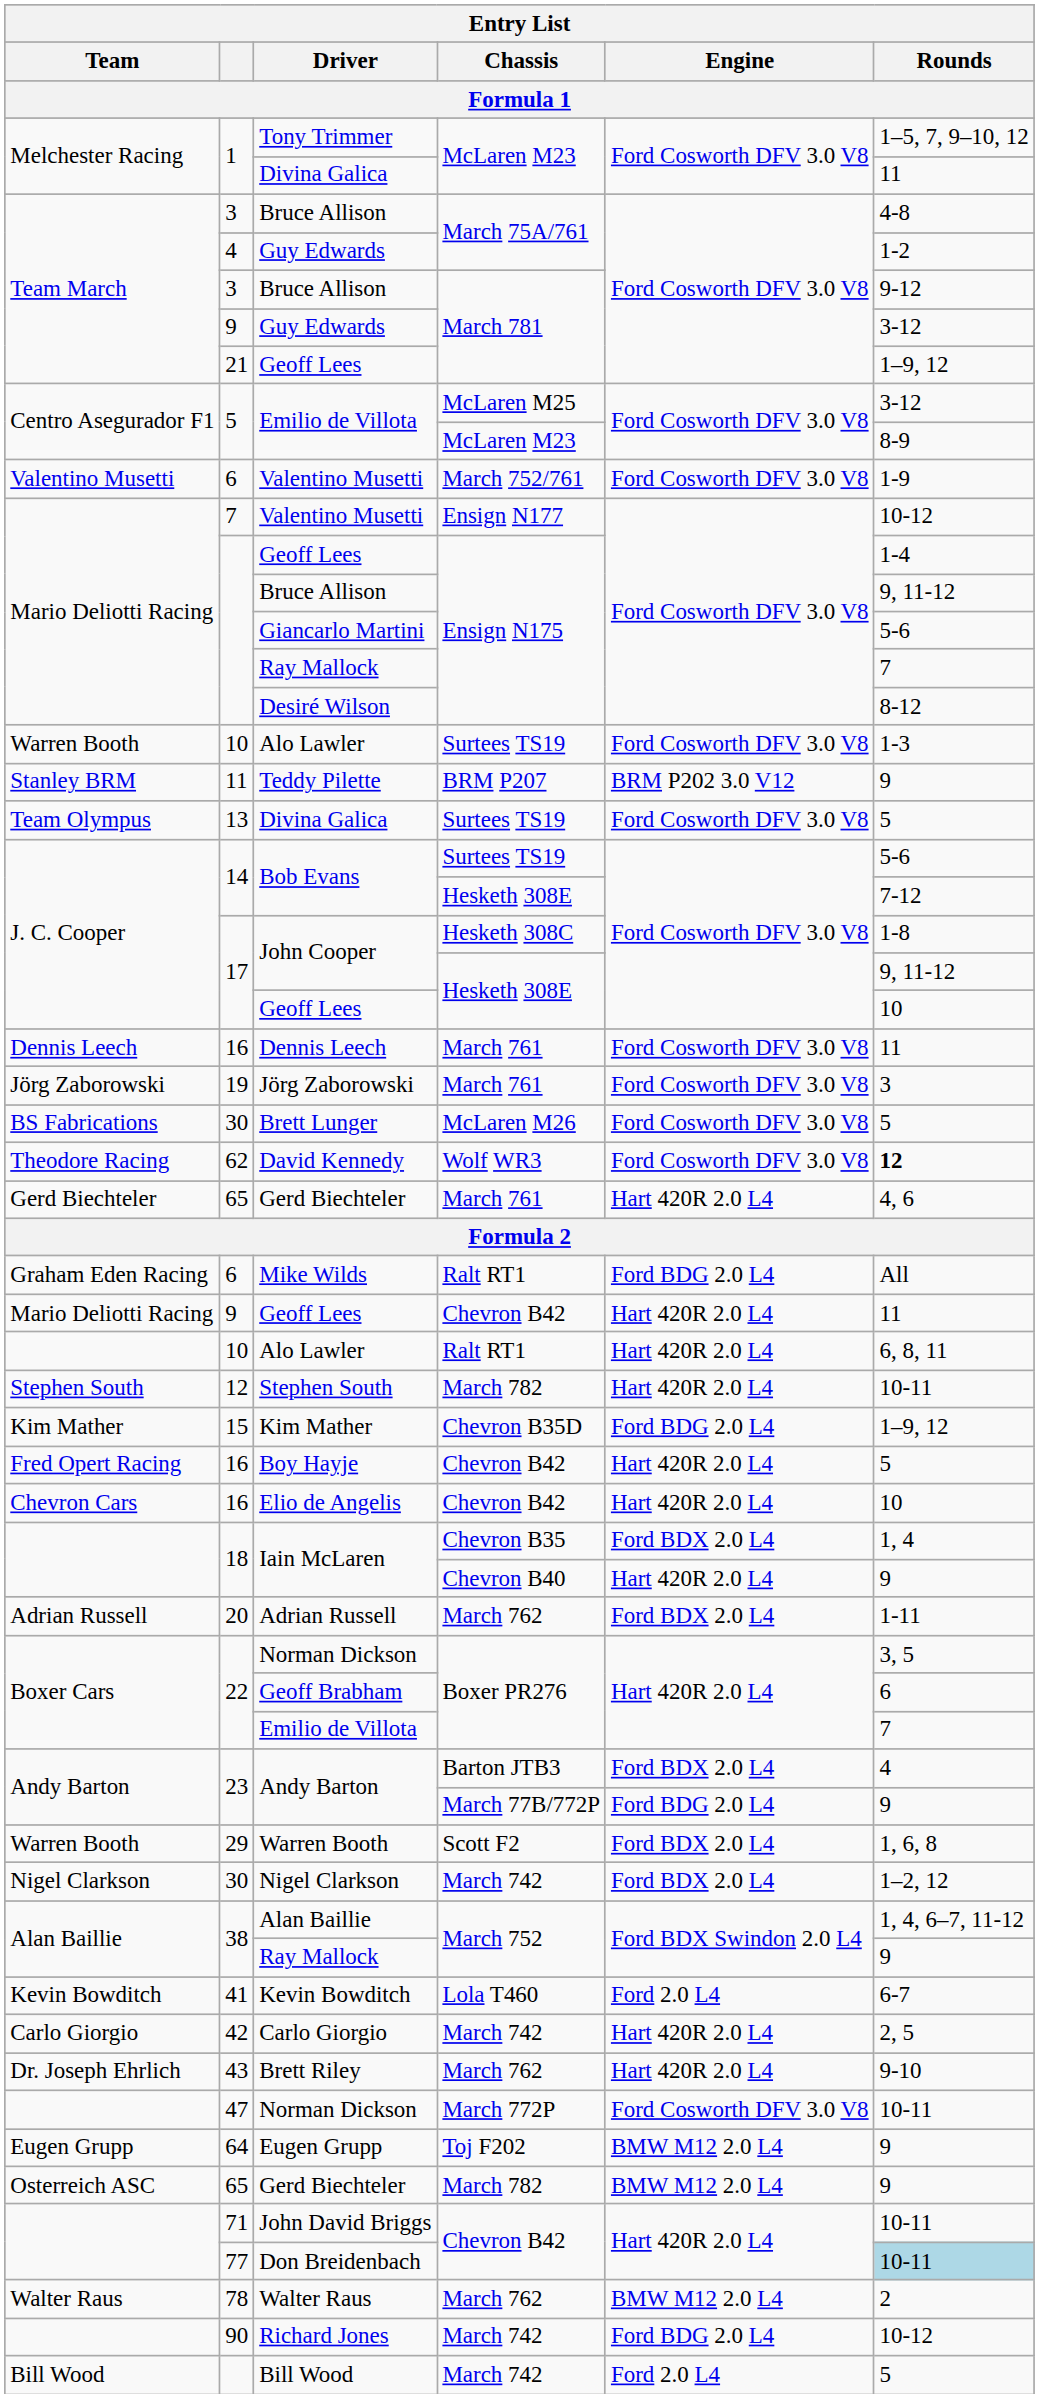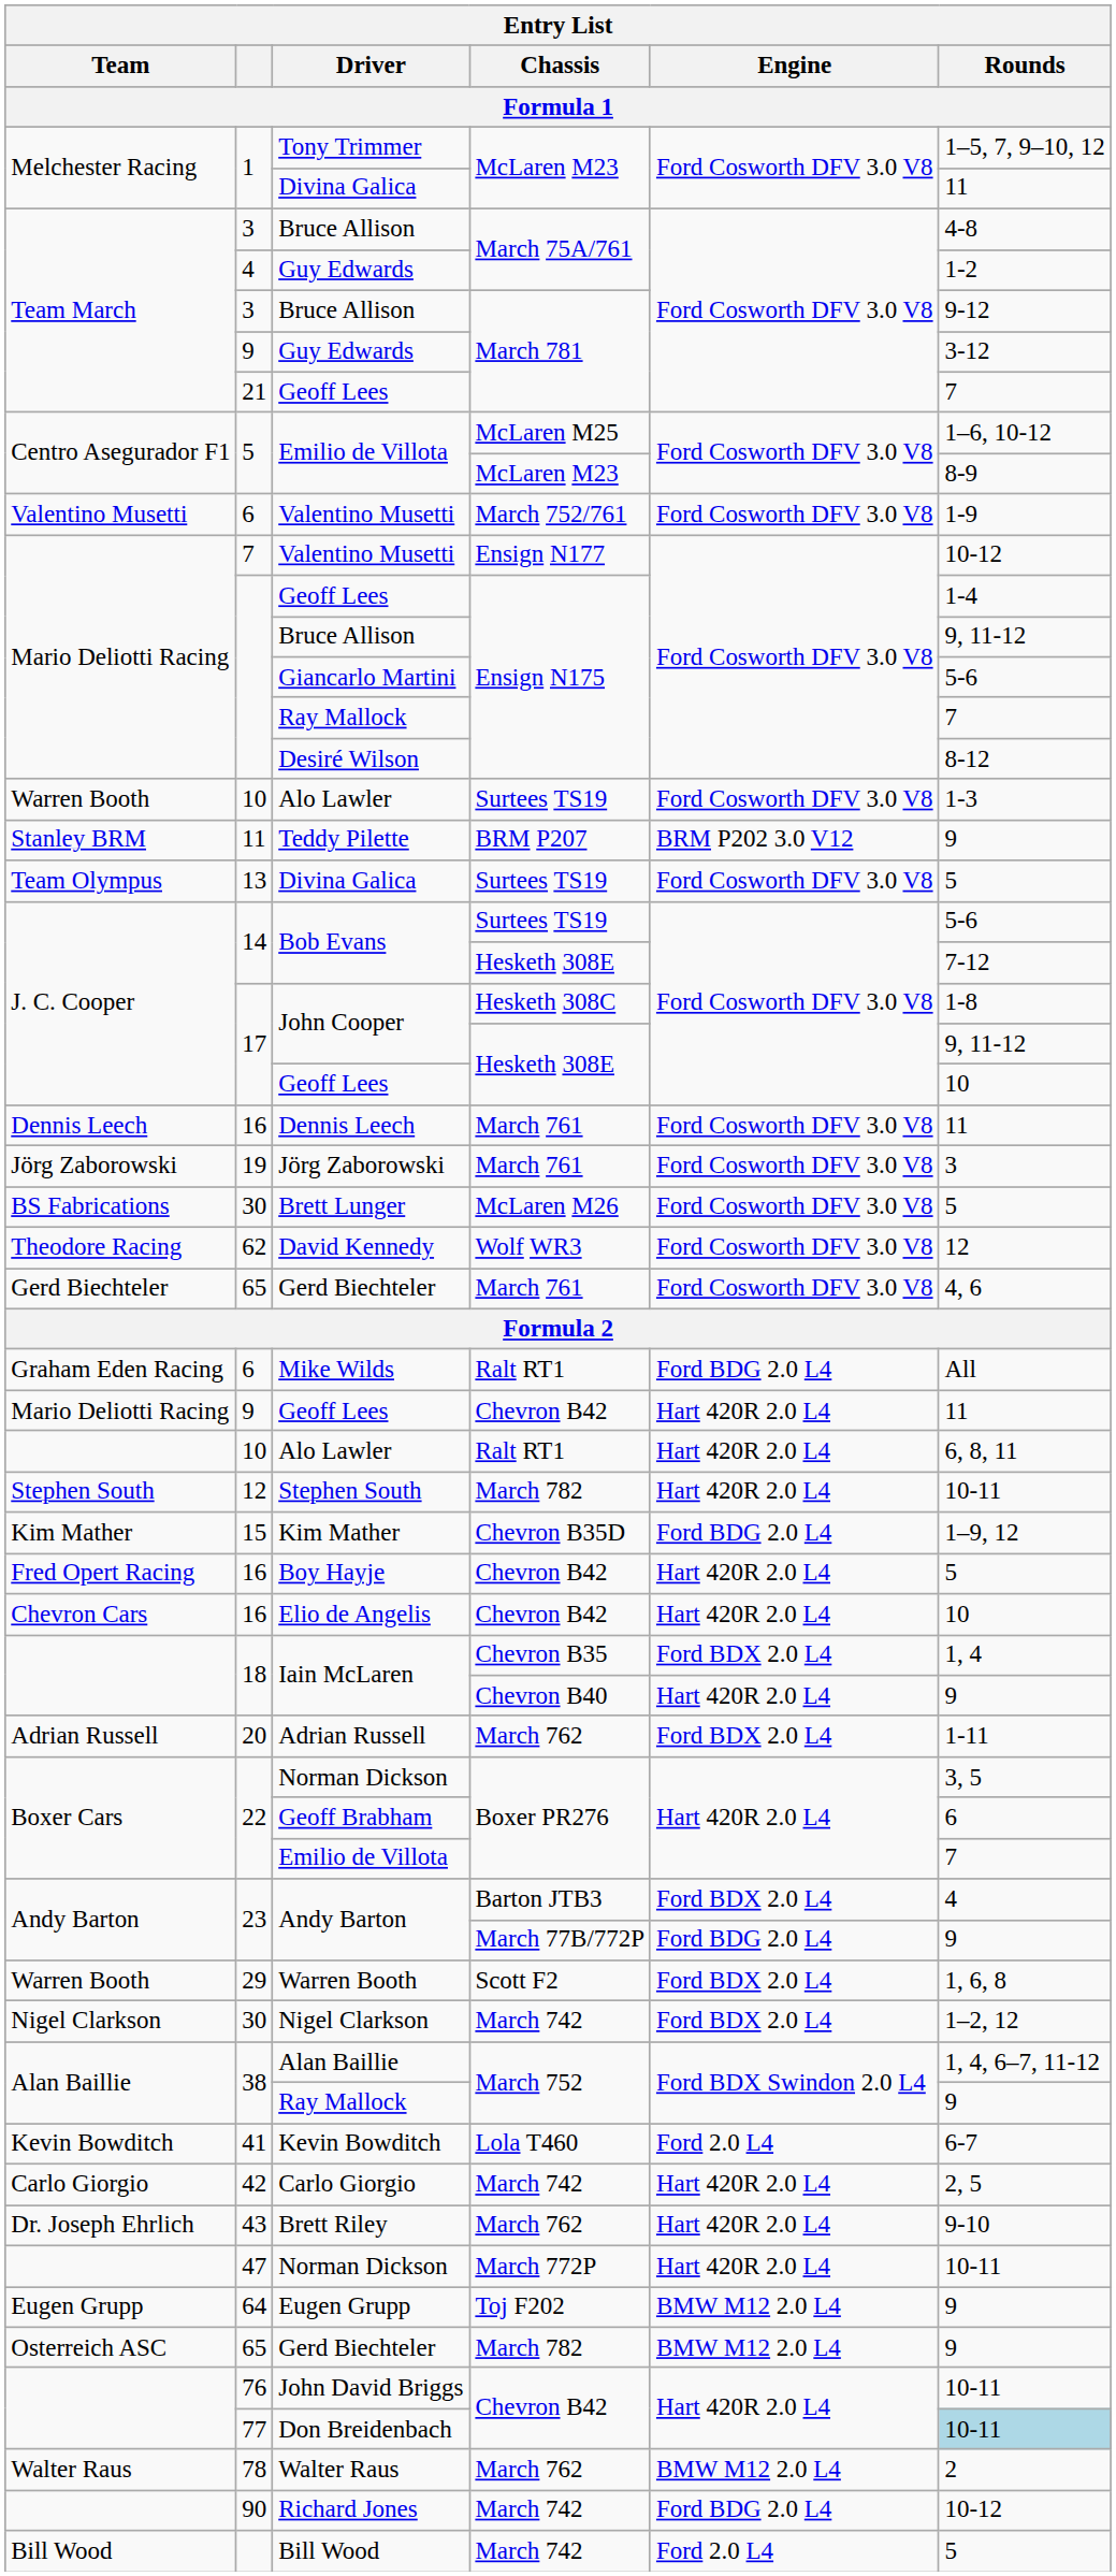 <table class="wikitable" style="font-size: 85%;">
 <tr>
 <th colspan=6>Entry List</th>
 </tr>
 <tr>
 <th>Team</th>
 <th></th>
 <th>Driver</th>
 <th>Chassis</th>
 <th>Engine</th>
 <th>Rounds</th>
 </tr>
 <tr>
 <th colspan="6"><a href='#'>Formula 1</a></th>
 </tr>
 <tr>
 <td rowspan=2> Melchester Racing</td>
 <td rowspan=2>1</td>
 <td> <a href='#'>Tony Trimmer</a></td>
 <td rowspan=2><a href='#'>McLaren</a> <a href='#'>M23</a></td>
 <td rowspan=2><a href='#'>Ford Cosworth DFV</a> 3.0 <a href='#'>V8</a></td>
 <td>1–5, 7, 9–10, 12</td>
 </tr>
 <tr>
 <td> <a href='#'>Divina Galica</a></td>
 <td>11</td>
 </tr>
 <tr>
 <td rowspan=5> <a href='#'>Team March</a></td>
 <td>3</td>
 <td> Bruce Allison</td>
 <td rowspan=2><a href='#'>March</a> <a href='#'>75A/761</a></td>
 <td rowspan=5><a href='#'>Ford Cosworth DFV</a> 3.0 <a href='#'>V8</a></td>
 <td>4-8</td>
 </tr>
 <tr>
 <td>4</td>
 <td> <a href='#'>Guy Edwards</a></td>
 <td>1-2</td>
 </tr>
 <tr>
 <td>3</td>
 <td> Bruce Allison</td>
 <td rowspan=3><a href='#'>March 781</a></td>
 <td>9-12</td>
 </tr>
 <tr>
 <td>9</td>
 <td> <a href='#'>Guy Edwards</a></td>
 <td>3-12</td>
 </tr>
 <tr>
 <td>21</td>
 <td> <a href='#'>Geoff Lees</a></td>
-<td>1–9, 12</td>
+<td>7</td>
 </tr>
 <tr>
 <td rowspan=2> Centro Asegurador F1</td>
 <td rowspan=2>5</td>
 <td rowspan=2> <a href='#'>Emilio de Villota</a></td>
 <td><a href='#'>McLaren</a> M25</td>
 <td rowspan=2><a href='#'>Ford Cosworth DFV</a> 3.0 <a href='#'>V8</a></td>
-<td>3-12</td>
+<td>1–6, 10-12</td>
 </tr>
 <tr>
 <td><a href='#'>McLaren</a> <a href='#'>M23</a></td>
 <td>8-9</td>
 </tr>
 <tr>
 <td> <a href='#'>Valentino Musetti</a></td>
 <td>6</td>
 <td> <a href='#'>Valentino Musetti</a></td>
 <td><a href='#'>March</a> <a href='#'>752/761</a></td>
 <td><a href='#'>Ford Cosworth DFV</a> 3.0 <a href='#'>V8</a></td>
 <td>1-9</td>
 </tr>
 <tr>
 <td rowspan=6> Mario Deliotti Racing</td>
 <td>7</td>
 <td> <a href='#'>Valentino Musetti</a></td>
 <td><a href='#'>Ensign</a> <a href='#'>N177</a></td>
 <td rowspan=6><a href='#'>Ford Cosworth DFV</a> 3.0 <a href='#'>V8</a></td>
 <td>10-12</td>
 </tr>
 <tr>
 <td rowspan=5></td>
 <td> <a href='#'>Geoff Lees</a></td>
 <td rowspan=5><a href='#'>Ensign</a> <a href='#'>N175</a></td>
 <td>1-4</td>
 </tr>
 <tr>
 <td> Bruce Allison</td>
 <td>9, 11-12</td>
 </tr>
 <tr>
 <td> <a href='#'>Giancarlo Martini</a></td>
 <td>5-6</td>
 </tr>
 <tr>
 <td> <a href='#'>Ray Mallock</a></td>
 <td>7</td>
 </tr>
 <tr>
 <td> <a href='#'>Desiré Wilson</a></td>
 <td>8-12</td>
 </tr>
 <tr>
 <td> Warren Booth</td>
 <td>10</td>
 <td> Alo Lawler</td>
 <td><a href='#'>Surtees</a> <a href='#'>TS19</a></td>
 <td><a href='#'>Ford Cosworth DFV</a> 3.0 <a href='#'>V8</a></td>
 <td>1-3</td>
 </tr>
 <tr>
 <td> <a href='#'>Stanley BRM</a></td>
 <td>11</td>
 <td> <a href='#'>Teddy Pilette</a></td>
 <td><a href='#'>BRM</a> <a href='#'>P207</a></td>
 <td><a href='#'>BRM</a> P202 3.0 <a href='#'>V12</a></td>
 <td>9</td>
 </tr>
 <tr>
 <td> <a href='#'>Team Olympus</a></td>
 <td>13</td>
 <td> <a href='#'>Divina Galica</a></td>
 <td><a href='#'>Surtees</a> <a href='#'>TS19</a></td>
 <td><a href='#'>Ford Cosworth DFV</a> 3.0 <a href='#'>V8</a></td>
 <td>5</td>
 </tr>
 <tr>
 <td rowspan=5> J. C. Cooper</td>
 <td rowspan=2>14</td>
 <td rowspan=2> <a href='#'>Bob Evans</a></td>
 <td><a href='#'>Surtees</a> <a href='#'>TS19</a></td>
 <td rowspan=5><a href='#'>Ford Cosworth DFV</a> 3.0 <a href='#'>V8</a></td>
 <td>5-6</td>
 </tr>
 <tr>
 <td><a href='#'>Hesketh</a> <a href='#'>308E</a></td>
 <td>7-12</td>
 </tr>
 <tr>
 <td rowspan=3>17</td>
 <td rowspan=2> John Cooper</td>
 <td><a href='#'>Hesketh</a> <a href='#'>308C</a></td>
 <td>1-8</td>
 </tr>
 <tr>
 <td rowspan=2><a href='#'>Hesketh</a> <a href='#'>308E</a></td>
 <td>9, 11-12</td>
 </tr>
 <tr>
 <td> <a href='#'>Geoff Lees</a></td>
 <td>10</td>
 </tr>
 <tr>
 <td> <a href='#'>Dennis Leech</a></td>
 <td>16</td>
 <td> <a href='#'>Dennis Leech</a></td>
 <td><a href='#'>March</a> <a href='#'>761</a></td>
 <td><a href='#'>Ford Cosworth DFV</a> 3.0 <a href='#'>V8</a></td>
 <td>11</td>
 </tr>
 <tr>
 <td> Jörg Zaborowski</td>
 <td>19</td>
 <td> Jörg Zaborowski</td>
 <td><a href='#'>March</a> <a href='#'>761</a></td>
 <td><a href='#'>Ford Cosworth DFV</a> 3.0 <a href='#'>V8</a></td>
 <td>3</td>
 </tr>
 <tr>
 <td> <a href='#'>BS Fabrications</a></td>
 <td>30</td>
 <td> <a href='#'>Brett Lunger</a></td>
 <td><a href='#'>McLaren</a> <a href='#'>M26</a></td>
 <td><a href='#'>Ford Cosworth DFV</a> 3.0 <a href='#'>V8</a></td>
 <td>5</td>
 </tr>
 <tr>
 <td> <a href='#'>Theodore Racing</a></td>
 <td>62</td>
 <td> <a href='#'>David Kennedy</a></td>
 <td><a href='#'>Wolf</a> <a href='#'>WR3</a></td>
 <td><a href='#'>Ford Cosworth DFV</a> 3.0 <a href='#'>V8</a></td>
-<td><strong>12</strong></td>
+<td>12</td>
 </tr>
 <tr>
 <td> Gerd Biechteler</td>
 <td>65</td>
 <td> Gerd Biechteler</td>
 <td><a href='#'>March</a> <a href='#'>761</a></td>
-<td><a href='#'>Hart</a> 420R 2.0 <a href='#'>L4</a></td>
+<td><a href='#'>Ford Cosworth DFV</a> 3.0 <a href='#'>V8</a></td>
 <td>4, 6</td>
 </tr>
 <tr>
 <th colspan="6"><a href='#'>Formula 2</a></th>
 </tr>
 <tr>
 <td> Graham Eden Racing</td>
 <td>6</td>
 <td> <a href='#'>Mike Wilds</a></td>
 <td><a href='#'>Ralt</a> RT1</td>
 <td><a href='#'>Ford BDG</a> 2.0 <a href='#'>L4</a></td>
 <td>All</td>
 </tr>
 <tr>
 <td> Mario Deliotti Racing</td>
 <td>9</td>
 <td> <a href='#'>Geoff Lees</a></td>
 <td><a href='#'>Chevron</a> B42</td>
 <td><a href='#'>Hart</a> 420R 2.0 <a href='#'>L4</a></td>
 <td>11</td>
 </tr>
 <tr>
 <td> </td>
 <td>10</td>
 <td> Alo Lawler</td>
 <td><a href='#'>Ralt</a> RT1</td>
 <td><a href='#'>Hart</a> 420R 2.0 <a href='#'>L4</a></td>
 <td>6, 8, 11</td>
 </tr>
 <tr>
 <td> <a href='#'>Stephen South</a></td>
 <td>12</td>
 <td> <a href='#'>Stephen South</a></td>
 <td><a href='#'>March</a> 782</td>
 <td><a href='#'>Hart</a> 420R 2.0 <a href='#'>L4</a></td>
 <td>10-11</td>
 </tr>
 <tr>
 <td> Kim Mather</td>
 <td>15</td>
 <td> Kim Mather</td>
 <td><a href='#'>Chevron</a> B35D</td>
 <td><a href='#'>Ford BDG</a> 2.0 <a href='#'>L4</a></td>
 <td>1–9, 12</td>
 </tr>
 <tr>
 <td> <a href='#'>Fred Opert Racing</a></td>
 <td>16</td>
 <td> <a href='#'>Boy Hayje</a></td>
 <td><a href='#'>Chevron</a> B42</td>
 <td><a href='#'>Hart</a> 420R 2.0 <a href='#'>L4</a></td>
 <td>5</td>
 </tr>
 <tr>
 <td> <a href='#'>Chevron Cars</a></td>
 <td>16</td>
 <td> <a href='#'>Elio de Angelis</a></td>
 <td><a href='#'>Chevron</a> B42</td>
 <td><a href='#'>Hart</a> 420R 2.0 <a href='#'>L4</a></td>
 <td>10</td>
 </tr>
 <tr>
 <td rowspan=2> </td>
 <td rowspan=2>18</td>
 <td rowspan=2> Iain McLaren</td>
 <td><a href='#'>Chevron</a> B35</td>
 <td><a href='#'>Ford BDX</a> 2.0 <a href='#'>L4</a></td>
 <td>1, 4</td>
 </tr>
 <tr>
 <td><a href='#'>Chevron</a> B40</td>
 <td><a href='#'>Hart</a> 420R 2.0 <a href='#'>L4</a></td>
 <td>9</td>
 </tr>
 <tr>
 <td> Adrian Russell</td>
 <td>20</td>
 <td> Adrian Russell</td>
 <td><a href='#'>March</a> 762</td>
 <td><a href='#'>Ford BDX</a> 2.0 <a href='#'>L4</a></td>
 <td>1-11</td>
 </tr>
 <tr>
 <td rowspan=3> Boxer Cars</td>
 <td rowspan=3>22</td>
 <td> Norman Dickson</td>
 <td rowspan=3>Boxer PR276</td>
 <td rowspan=3><a href='#'>Hart</a> 420R 2.0 <a href='#'>L4</a></td>
 <td>3, 5</td>
 </tr>
 <tr>
 <td> <a href='#'>Geoff Brabham</a></td>
 <td>6</td>
 </tr>
 <tr>
 <td> <a href='#'>Emilio de Villota</a></td>
 <td>7</td>
 </tr>
 <tr>
 <td rowspan=2> Andy Barton</td>
 <td rowspan=2>23</td>
 <td rowspan=2> Andy Barton</td>
 <td>Barton JTB3</td>
 <td><a href='#'>Ford BDX</a> 2.0 <a href='#'>L4</a></td>
 <td>4</td>
 </tr>
 <tr>
 <td><a href='#'>March</a> 77B/772P</td>
 <td><a href='#'>Ford BDG</a> 2.0 <a href='#'>L4</a></td>
 <td>9</td>
 </tr>
 <tr>
 <td> Warren Booth</td>
 <td>29</td>
 <td> Warren Booth</td>
 <td>Scott F2</td>
 <td><a href='#'>Ford BDX</a> 2.0 <a href='#'>L4</a></td>
 <td>1, 6, 8</td>
 </tr>
 <tr>
 <td> Nigel Clarkson</td>
 <td>30</td>
 <td> Nigel Clarkson</td>
 <td><a href='#'>March</a> 742</td>
 <td><a href='#'>Ford BDX</a> 2.0 <a href='#'>L4</a></td>
 <td>1–2, 12</td>
 </tr>
 <tr>
 <td rowspan=2> Alan Baillie</td>
 <td rowspan=2>38</td>
 <td> Alan Baillie</td>
 <td rowspan=2><a href='#'>March</a> 752</td>
 <td rowspan=2><a href='#'>Ford BDX Swindon</a> 2.0 <a href='#'>L4</a></td>
 <td>1, 4, 6–7, 11-12</td>
 </tr>
 <tr>
 <td> <a href='#'>Ray Mallock</a></td>
 <td>9</td>
 </tr>
 <tr>
 <td> Kevin Bowditch</td>
 <td>41</td>
 <td> Kevin Bowditch</td>
 <td><a href='#'>Lola</a> T460</td>
 <td><a href='#'>Ford</a> 2.0 <a href='#'>L4</a></td>
 <td>6-7</td>
 </tr>
 <tr>
 <td> Carlo Giorgio</td>
 <td>42</td>
 <td> Carlo Giorgio</td>
 <td><a href='#'>March</a> 742</td>
 <td><a href='#'>Hart</a> 420R 2.0 <a href='#'>L4</a></td>
 <td>2, 5</td>
 </tr>
 <tr>
 <td> Dr. Joseph Ehrlich</td>
 <td>43</td>
 <td> Brett Riley</td>
 <td><a href='#'>March</a> 762</td>
 <td><a href='#'>Hart</a> 420R 2.0 <a href='#'>L4</a></td>
 <td>9-10</td>
 </tr>
 <tr>
 <td> </td>
 <td>47</td>
 <td> Norman Dickson</td>
 <td><a href='#'>March</a> 772P</td>
-<td><a href='#'>Ford Cosworth DFV</a> 3.0 <a href='#'>V8</a></td>
+<td><a href='#'>Hart</a> 420R 2.0 <a href='#'>L4</a></td>
 <td>10-11</td>
 </tr>
 <tr>
 <td> Eugen Grupp</td>
 <td>64</td>
 <td> Eugen Grupp</td>
 <td><a href='#'>Toj</a> F202</td>
 <td><a href='#'>BMW M12</a> 2.0 <a href='#'>L4</a></td>
 <td>9</td>
 </tr>
 <tr>
 <td> Osterreich ASC</td>
 <td>65</td>
 <td> Gerd Biechteler</td>
 <td><a href='#'>March</a> 782</td>
 <td><a href='#'>BMW M12</a> 2.0 <a href='#'>L4</a></td>
 <td>9</td>
 </tr>
 <tr>
 <td rowspan=2> </td>
-<td>71</td>
+<td>76</td>
 <td> John David Briggs</td>
 <td rowspan=2><a href='#'>Chevron</a> B42</td>
 <td rowspan=2><a href='#'>Hart</a> 420R 2.0 <a href='#'>L4</a></td>
 <td>10-11</td>
 </tr>
 <tr>
 <td>77</td>
 <td> Don Breidenbach</td>
 <td style="background: lightblue;">10-11</td>
 </tr>
 <tr>
 <td> Walter Raus</td>
 <td>78</td>
 <td> Walter Raus</td>
 <td><a href='#'>March</a> 762</td>
 <td><a href='#'>BMW M12</a> 2.0 <a href='#'>L4</a></td>
 <td>2</td>
 </tr>
 <tr>
 <td> </td>
 <td>90</td>
 <td> <a href='#'>Richard Jones</a></td>
 <td><a href='#'>March</a> 742</td>
 <td><a href='#'>Ford BDG</a> 2.0 <a href='#'>L4</a></td>
 <td>10-12</td>
 </tr>
 <tr>
 <td> Bill Wood</td>
 <td></td>
 <td> Bill Wood</td>
 <td><a href='#'>March</a> 742</td>
 <td><a href='#'>Ford</a> 2.0 <a href='#'>L4</a></td>
 <td>5</td>
 </tr>
 </table>
